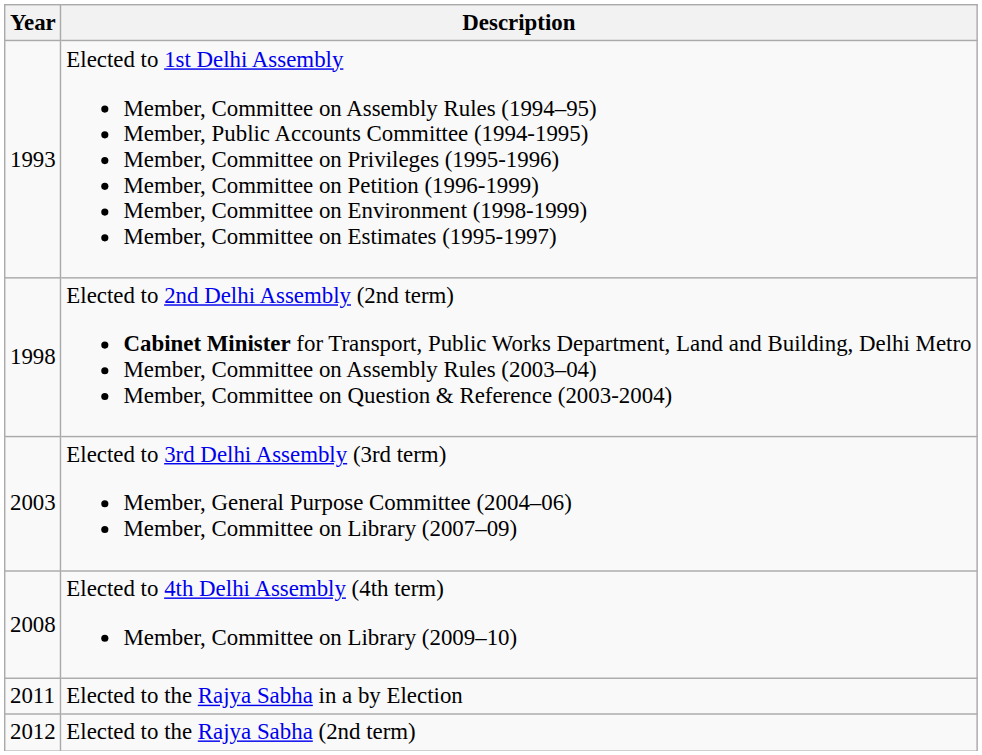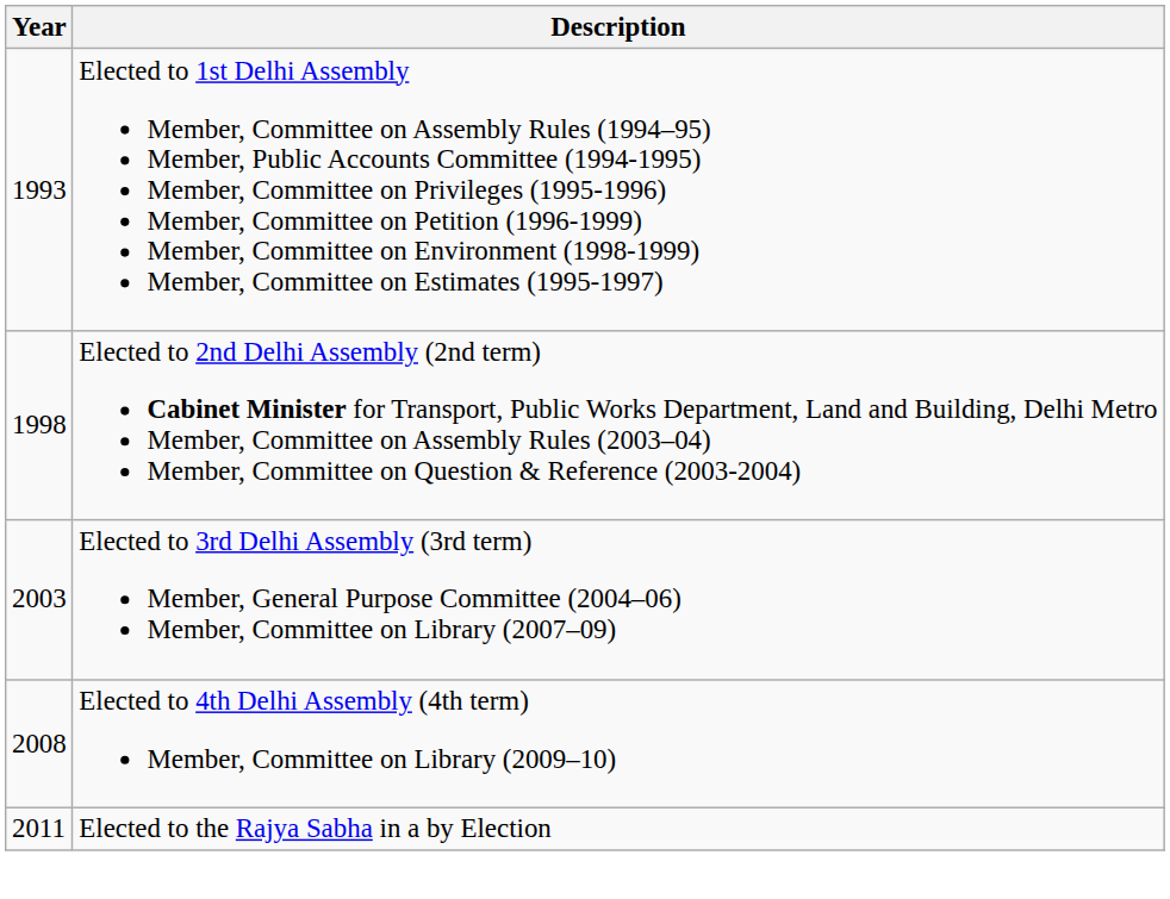 <table class="wikitable">
 <tr>
 <th>Year</th>
 <th>Description</th>
 </tr>
 <tr>
 <td>1993</td>
 <td>Elected to <a href='#'>1st Delhi Assembly</a><br><ul><li>Member, Committee on Assembly Rules (1994–95)</li><li>Member, Public Accounts Committee (1994-1995)</li><li>Member, Committee on Privileges (1995-1996)</li><li>Member, Committee on Petition (1996-1999)</li><li>Member, Committee on Environment (1998-1999)</li><li>Member, Committee on Estimates (1995-1997)</li></ul></td>
 </tr>
 <tr>
 <td>1998</td>
 <td>Elected to <a href='#'>2nd Delhi Assembly</a> (2nd term)<br><ul><li><strong>Cabinet Minister</strong> for Transport, Public Works Department, Land and Building, Delhi Metro</li><li>Member, Committee on Assembly Rules (2003–04)</li><li>Member, Committee on Question & Reference (2003-2004)</li></ul></td>
 </tr>
 <tr>
 <td>2003</td>
 <td>Elected to <a href='#'>3rd Delhi Assembly</a> (3rd term)<br><ul><li>Member, General Purpose Committee (2004–06)</li><li>Member, Committee on Library (2007–09)</li></ul></td>
 </tr>
 <tr>
 <td>2008</td>
 <td>Elected to <a href='#'>4th Delhi Assembly</a> (4th term)<br><ul><li>Member, Committee on Library (2009–10)</li></ul></td>
 </tr>
 <tr>
 <td>2011</td>
 <td>Elected to the <a href='#'>Rajya Sabha</a> in a by Election</td>
 </tr>
-<tr>
-<td>2012</td>
-<td>Elected to the <a href='#'>Rajya Sabha</a> (2nd term)</td>
-</tr>
 </table>
